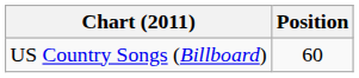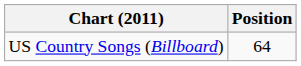 <table class="wikitable sortable">
 <tr>
 <th scope="col">Chart (2011)</th>
 <th scope="col">Position</th>
 </tr>
 <tr>
 <td>US <a href='#'>Country Songs</a> (<em><a href='#'>Billboard</a></em>)</td>
-<td align="center">60</td>
+<td align="center">64</td>
 </tr>
 </table>
